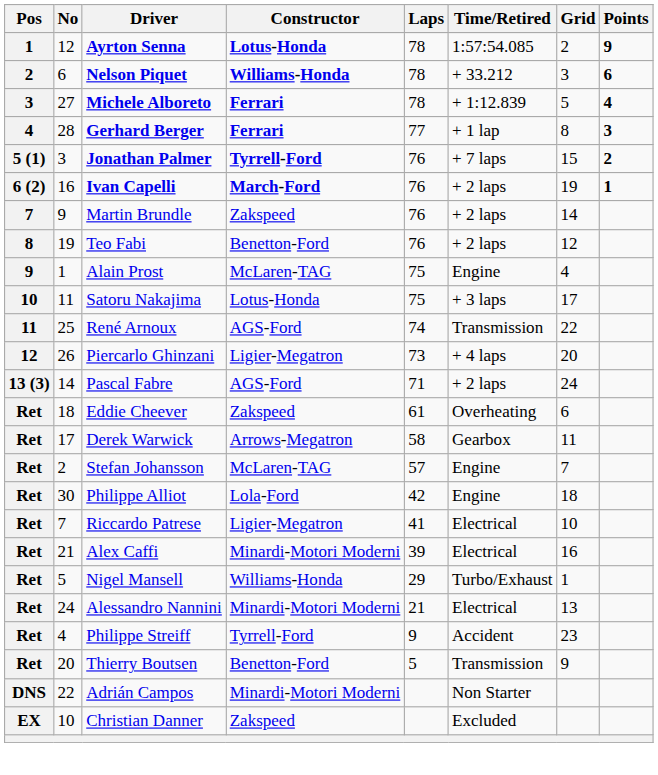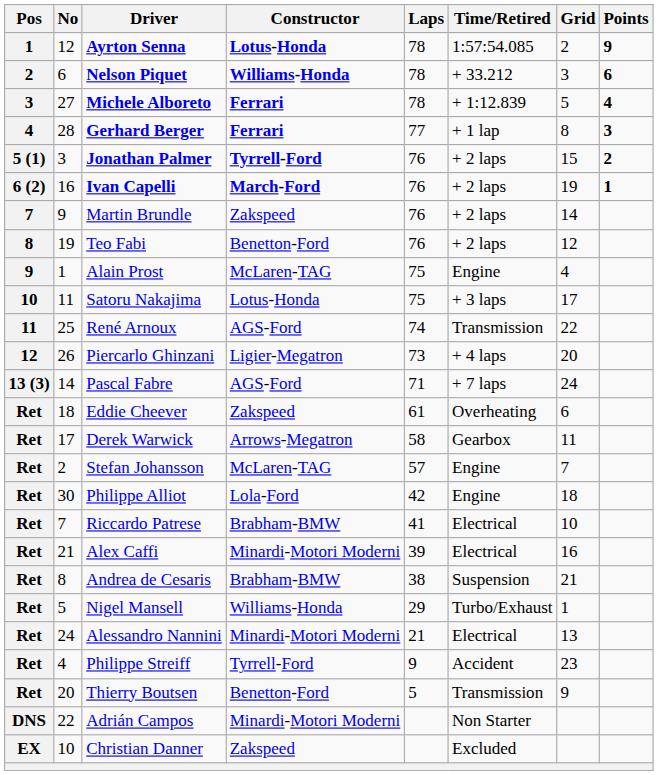 <table class="wikitable" style="font-size: 95%;">
 <tr>
 <th>Pos</th>
 <th>No</th>
 <th>Driver</th>
 <th>Constructor</th>
 <th>Laps</th>
 <th>Time/Retired</th>
 <th>Grid</th>
 <th>Points</th>
 </tr>
 <tr>
 <th>1</th>
 <td>12</td>
 <td> <strong><a href='#'>Ayrton Senna</a></strong></td>
 <td><strong><a href='#'>Lotus</a>-<a href='#'>Honda</a></strong></td>
 <td>78</td>
 <td>1:57:54.085</td>
 <td>2</td>
 <td><strong>9</strong></td>
 </tr>
 <tr>
 <th>2</th>
 <td>6</td>
 <td> <strong><a href='#'>Nelson Piquet</a></strong></td>
 <td><strong><a href='#'>Williams</a>-<a href='#'>Honda</a></strong></td>
 <td>78</td>
 <td>+ 33.212</td>
 <td>3</td>
 <td><strong>6</strong></td>
 </tr>
 <tr>
 <th>3</th>
 <td>27</td>
 <td> <strong><a href='#'>Michele Alboreto</a></strong></td>
 <td><strong><a href='#'>Ferrari</a></strong></td>
 <td>78</td>
 <td>+ 1:12.839</td>
 <td>5</td>
 <td><strong>4</strong></td>
 </tr>
 <tr>
 <th>4</th>
 <td>28</td>
 <td> <strong><a href='#'>Gerhard Berger</a></strong></td>
 <td><strong><a href='#'>Ferrari</a></strong></td>
 <td>77</td>
 <td>+ 1 lap</td>
 <td>8</td>
 <td><strong>3</strong></td>
 </tr>
 <tr>
 <th>5 (1)</th>
 <td>3</td>
 <td> <strong><a href='#'>Jonathan Palmer</a></strong></td>
 <td><strong><a href='#'>Tyrrell</a>-<a href='#'>Ford</a></strong></td>
 <td>76</td>
-<td>+ 7 laps</td>
+<td>+ 2 laps</td>
 <td>15</td>
 <td><strong>2</strong></td>
 </tr>
 <tr>
 <th>6 (2)</th>
 <td>16</td>
 <td> <strong><a href='#'>Ivan Capelli</a></strong></td>
 <td><strong><a href='#'>March</a>-<a href='#'>Ford</a></strong></td>
 <td>76</td>
 <td>+ 2 laps</td>
 <td>19</td>
 <td><strong>1</strong></td>
 </tr>
 <tr>
 <th>7</th>
 <td>9</td>
 <td> <a href='#'>Martin Brundle</a></td>
 <td><a href='#'>Zakspeed</a></td>
 <td>76</td>
 <td>+ 2 laps</td>
 <td>14</td>
 <td> </td>
 </tr>
 <tr>
 <th>8</th>
 <td>19</td>
 <td> <a href='#'>Teo Fabi</a></td>
 <td><a href='#'>Benetton</a>-<a href='#'>Ford</a></td>
 <td>76</td>
 <td>+ 2 laps</td>
 <td>12</td>
 <td> </td>
 </tr>
 <tr>
 <th>9</th>
 <td>1</td>
 <td> <a href='#'>Alain Prost</a></td>
 <td><a href='#'>McLaren</a>-<a href='#'>TAG</a></td>
 <td>75</td>
 <td>Engine</td>
 <td>4</td>
 <td> </td>
 </tr>
 <tr>
 <th>10</th>
 <td>11</td>
 <td> <a href='#'>Satoru Nakajima</a></td>
 <td><a href='#'>Lotus</a>-<a href='#'>Honda</a></td>
 <td>75</td>
 <td>+ 3 laps</td>
 <td>17</td>
 <td> </td>
 </tr>
 <tr>
 <th>11</th>
 <td>25</td>
 <td> <a href='#'>René Arnoux</a></td>
 <td><a href='#'>AGS</a>-<a href='#'>Ford</a></td>
 <td>74</td>
 <td>Transmission</td>
 <td>22</td>
 <td> </td>
 </tr>
 <tr>
 <th>12</th>
 <td>26</td>
 <td> <a href='#'>Piercarlo Ghinzani</a></td>
 <td><a href='#'>Ligier</a>-<a href='#'>Megatron</a></td>
 <td>73</td>
 <td>+ 4 laps</td>
 <td>20</td>
 <td> </td>
 </tr>
 <tr>
 <th>13 (3)</th>
 <td>14</td>
 <td> <a href='#'>Pascal Fabre</a></td>
 <td><a href='#'>AGS</a>-<a href='#'>Ford</a></td>
 <td>71</td>
-<td>+ 2 laps</td>
+<td>+ 7 laps</td>
 <td>24</td>
 <td> </td>
 </tr>
 <tr>
 <th>Ret</th>
 <td>18</td>
 <td> <a href='#'>Eddie Cheever</a></td>
 <td><a href='#'>Zakspeed</a></td>
 <td>61</td>
 <td>Overheating</td>
 <td>6</td>
 <td> </td>
 </tr>
 <tr>
 <th>Ret</th>
 <td>17</td>
 <td> <a href='#'>Derek Warwick</a></td>
 <td><a href='#'>Arrows</a>-<a href='#'>Megatron</a></td>
 <td>58</td>
 <td>Gearbox</td>
 <td>11</td>
 <td> </td>
 </tr>
 <tr>
 <th>Ret</th>
 <td>2</td>
 <td> <a href='#'>Stefan Johansson</a></td>
 <td><a href='#'>McLaren</a>-<a href='#'>TAG</a></td>
 <td>57</td>
 <td>Engine</td>
 <td>7</td>
 <td> </td>
 </tr>
 <tr>
 <th>Ret</th>
 <td>30</td>
 <td> <a href='#'>Philippe Alliot</a></td>
 <td><a href='#'>Lola</a>-<a href='#'>Ford</a></td>
 <td>42</td>
 <td>Engine</td>
 <td>18</td>
 <td> </td>
 </tr>
 <tr>
 <th>Ret</th>
 <td>7</td>
 <td> <a href='#'>Riccardo Patrese</a></td>
-<td><a href='#'>Ligier</a>-<a href='#'>Megatron</a></td>
+<td><a href='#'>Brabham</a>-<a href='#'>BMW</a></td>
 <td>41</td>
 <td>Electrical</td>
 <td>10</td>
 <td> </td>
 </tr>
 <tr>
 <th>Ret</th>
 <td>21</td>
 <td> <a href='#'>Alex Caffi</a></td>
 <td><a href='#'>Minardi</a>-<a href='#'>Motori Moderni</a></td>
 <td>39</td>
 <td>Electrical</td>
 <td>16</td>
+<td> </td>
+</tr>
+<tr>
+<th>Ret</th>
+<td>8</td>
+<td> <a href='#'>Andrea de Cesaris</a></td>
+<td><a href='#'>Brabham</a>-<a href='#'>BMW</a></td>
+<td>38</td>
+<td>Suspension</td>
+<td>21</td>
 <td> </td>
 </tr>
 <tr>
 <th>Ret</th>
 <td>5</td>
 <td> <a href='#'>Nigel Mansell</a></td>
 <td><a href='#'>Williams</a>-<a href='#'>Honda</a></td>
 <td>29</td>
 <td>Turbo/Exhaust</td>
 <td>1</td>
 <td> </td>
 </tr>
 <tr>
 <th>Ret</th>
 <td>24</td>
 <td> <a href='#'>Alessandro Nannini</a></td>
 <td><a href='#'>Minardi</a>-<a href='#'>Motori Moderni</a></td>
 <td>21</td>
 <td>Electrical</td>
 <td>13</td>
 <td> </td>
 </tr>
 <tr>
 <th>Ret</th>
 <td>4</td>
 <td> <a href='#'>Philippe Streiff</a></td>
 <td><a href='#'>Tyrrell</a>-<a href='#'>Ford</a></td>
 <td>9</td>
 <td>Accident</td>
 <td>23</td>
 <td> </td>
 </tr>
 <tr>
 <th>Ret</th>
 <td>20</td>
 <td> <a href='#'>Thierry Boutsen</a></td>
 <td><a href='#'>Benetton</a>-<a href='#'>Ford</a></td>
 <td>5</td>
 <td>Transmission</td>
 <td>9</td>
 <td> </td>
 </tr>
 <tr>
 <th>DNS</th>
 <td>22</td>
 <td> <a href='#'>Adrián Campos</a></td>
 <td><a href='#'>Minardi</a>-<a href='#'>Motori Moderni</a></td>
 <td></td>
 <td>Non Starter</td>
 <td></td>
 <td> </td>
 </tr>
 <tr>
 <th>EX</th>
 <td>10</td>
 <td> <a href='#'>Christian Danner</a></td>
 <td><a href='#'>Zakspeed</a></td>
 <td> </td>
 <td>Excluded</td>
 <td></td>
 <td> </td>
 </tr>
 <tr>
 <th colspan="8"></th>
 </tr>
 </table>
